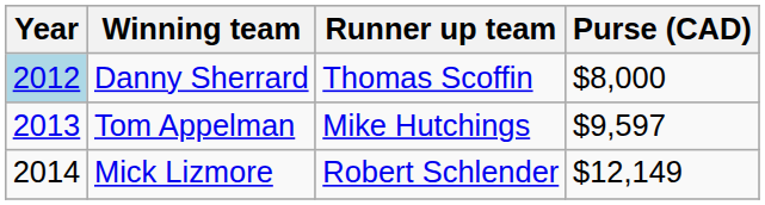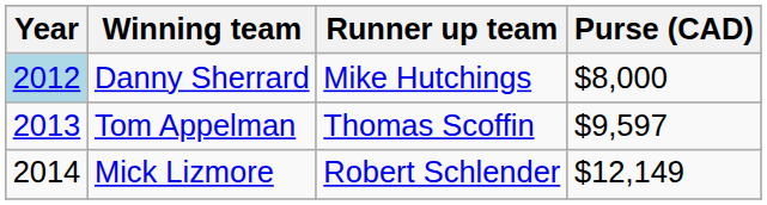 <table class="wikitable">
 <tr>
 <th>Year</th>
 <th>Winning team</th>
 <th>Runner up team</th>
 <th>Purse (CAD)</th>
 </tr>
 <tr>
 <td style="background: lightblue;"><a href='#'>2012</a></td>
 <td> <a href='#'>Danny Sherrard</a></td>
-<td> <a href='#'>Thomas Scoffin</a></td>
+<td> <a href='#'>Mike Hutchings</a></td>
 <td>$8,000</td>
 </tr>
 <tr>
 <td><a href='#'>2013</a></td>
 <td> <a href='#'>Tom Appelman</a></td>
-<td> <a href='#'>Mike Hutchings</a></td>
+<td> <a href='#'>Thomas Scoffin</a></td>
 <td>$9,597</td>
 </tr>
 <tr>
 <td>2014</td>
 <td> <a href='#'>Mick Lizmore</a></td>
 <td> <a href='#'>Robert Schlender</a></td>
 <td>$12,149</td>
 </tr>
 </table>
